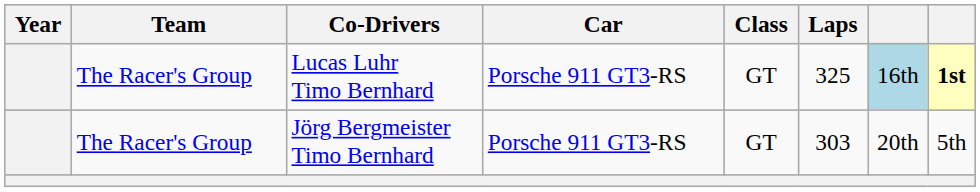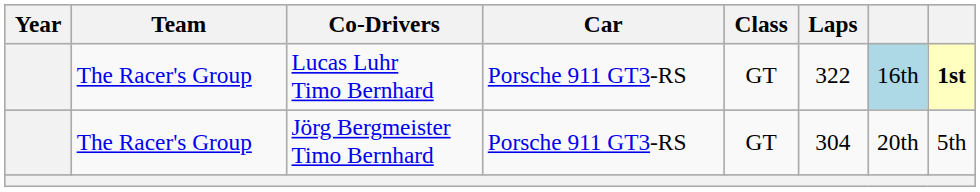 <table class="wikitable" style="text-align:center; font-size:90%; width:600px">
 <tr>
 <th>Year</th>
 <th>Team</th>
 <th>Co-Drivers</th>
 <th>Car</th>
 <th>Class</th>
 <th>Laps</th>
 <th></th>
 <th></th>
 </tr>
 <tr>
 <th></th>
 <td align="left"> <a href='#'>The Racer's Group</a></td>
 <td align="left"> <a href='#'>Lucas Luhr</a><br> <a href='#'>Timo Bernhard</a></td>
 <td align="left"><a href='#'>Porsche 911 GT3</a>-RS</td>
 <td>GT</td>
-<td>325</td>
+<td>322</td>
 <td style="background: lightblue;">16th</td>
 <td style="background:#FFFFBF;"><strong>1st</strong></td>
 </tr>
 <tr>
 <th></th>
 <td align="left"> <a href='#'>The Racer's Group</a></td>
 <td align="left"> <a href='#'>Jörg Bergmeister</a><br> <a href='#'>Timo Bernhard</a></td>
 <td align="left"><a href='#'>Porsche 911 GT3</a>-RS</td>
 <td>GT</td>
-<td>303</td>
+<td>304</td>
 <td>20th</td>
 <td>5th</td>
 </tr>
 <tr>
 <th colspan="8"></th>
 </tr>
 </table>
